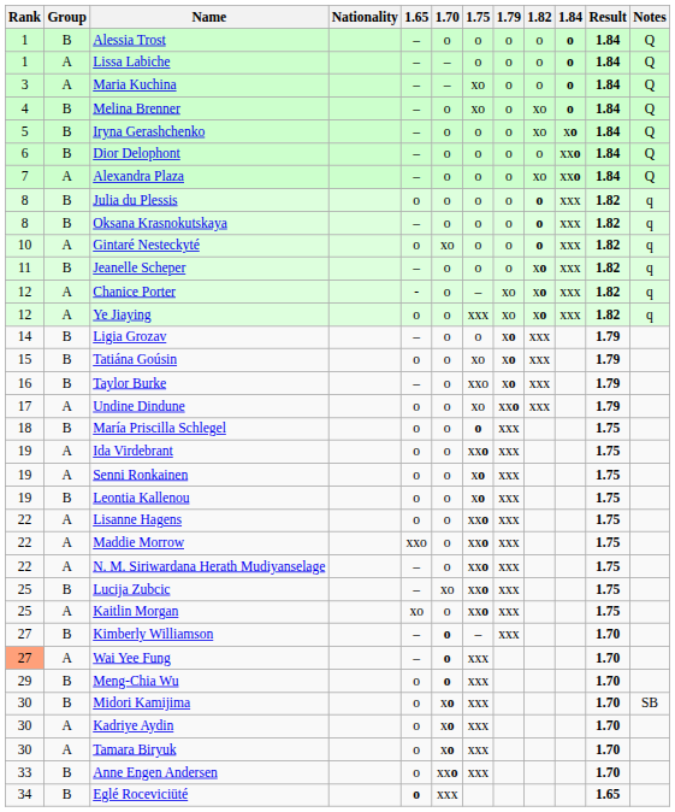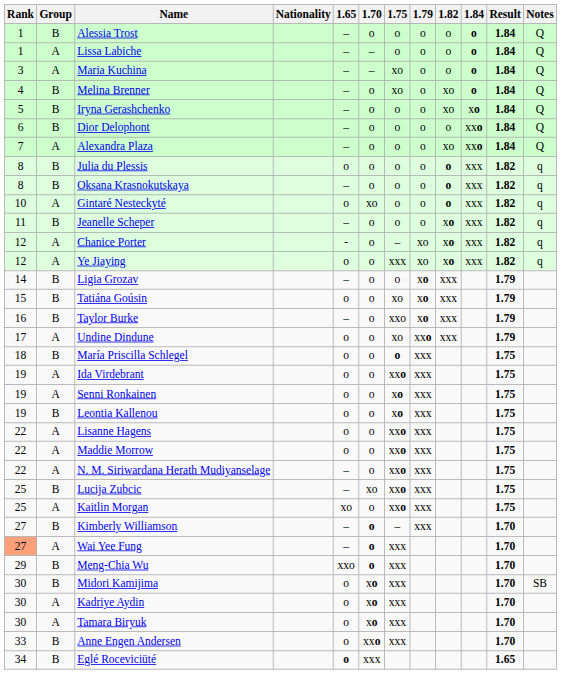 <table class="wikitable sortable" style="text-align:center;font-size:90%">
 <tr>
 <th>Rank</th>
 <th>Group</th>
 <th>Name</th>
 <th>Nationality</th>
 <th>1.65</th>
 <th>1.70</th>
 <th>1.75</th>
 <th>1.79</th>
 <th>1.82</th>
 <th>1.84</th>
 <th>Result</th>
 <th>Notes</th>
 </tr>
 <tr bgcolor=ccffcc>
 <td>1</td>
 <td>B</td>
 <td align="left"><a href='#'>Alessia Trost</a></td>
 <td align=left></td>
 <td>–</td>
 <td>o</td>
 <td>o</td>
 <td>o</td>
 <td>o</td>
 <td><strong>o</strong></td>
 <td><strong>1.84</strong></td>
 <td>Q</td>
 </tr>
 <tr bgcolor=ccffcc>
 <td>1</td>
 <td>A</td>
 <td align="left"><a href='#'>Lissa Labiche</a></td>
 <td align=left></td>
 <td>–</td>
 <td>–</td>
 <td>o</td>
 <td>o</td>
 <td>o</td>
 <td><strong>o</strong></td>
 <td><strong>1.84</strong></td>
 <td>Q</td>
 </tr>
 <tr bgcolor=ccffcc>
 <td>3</td>
 <td>A</td>
 <td align="left"><a href='#'>Maria Kuchina</a></td>
 <td align=left></td>
 <td>–</td>
 <td>–</td>
 <td>xo</td>
 <td>o</td>
 <td>o</td>
 <td><strong>o</strong></td>
 <td><strong>1.84</strong></td>
 <td>Q</td>
 </tr>
 <tr bgcolor=ccffcc>
 <td>4</td>
 <td>B</td>
 <td align="left"><a href='#'>Melina Brenner</a></td>
 <td align=left></td>
 <td>–</td>
 <td>o</td>
 <td>xo</td>
 <td>o</td>
 <td>xo</td>
 <td><strong>o</strong></td>
 <td><strong>1.84</strong></td>
 <td>Q</td>
 </tr>
 <tr bgcolor=ccffcc>
 <td>5</td>
 <td>B</td>
 <td align="left"><a href='#'>Iryna Gerashchenko</a></td>
 <td align=left></td>
 <td>–</td>
 <td>o</td>
 <td>o</td>
 <td>o</td>
 <td>xo</td>
 <td>x<strong>o</strong></td>
 <td><strong>1.84</strong></td>
 <td>Q</td>
 </tr>
 <tr bgcolor=ccffcc>
 <td>6</td>
 <td>B</td>
 <td align="left"><a href='#'>Dior Delophont</a></td>
 <td align=left></td>
 <td>–</td>
 <td>o</td>
 <td>o</td>
 <td>o</td>
 <td>o</td>
 <td>xx<strong>o</strong></td>
 <td><strong>1.84</strong></td>
 <td>Q</td>
 </tr>
 <tr bgcolor=ccffcc>
 <td>7</td>
 <td>A</td>
 <td align="left"><a href='#'>Alexandra Plaza</a></td>
 <td align=left></td>
 <td>–</td>
 <td>o</td>
 <td>o</td>
 <td>o</td>
 <td>xo</td>
 <td>xx<strong>o</strong></td>
 <td><strong>1.84</strong></td>
 <td>Q</td>
 </tr>
 <tr bgcolor=ddffdd>
 <td>8</td>
 <td>B</td>
 <td align="left"><a href='#'>Julia du Plessis</a></td>
 <td align=left></td>
 <td>o</td>
 <td>o</td>
 <td>o</td>
 <td>o</td>
 <td><strong>o</strong></td>
 <td>xxx</td>
 <td><strong>1.82</strong></td>
 <td>q</td>
 </tr>
 <tr bgcolor=ddffdd>
 <td>8</td>
 <td>B</td>
 <td align="left"><a href='#'>Oksana Krasnokutskaya</a></td>
 <td align=left></td>
 <td>–</td>
 <td>o</td>
 <td>o</td>
 <td>o</td>
 <td><strong>o</strong></td>
 <td>xxx</td>
 <td><strong>1.82</strong></td>
 <td>q</td>
 </tr>
 <tr bgcolor=ddffdd>
 <td>10</td>
 <td>A</td>
 <td align="left"><a href='#'>Gintaré Nesteckyté</a></td>
 <td align=left></td>
 <td>o</td>
 <td>xo</td>
 <td>o</td>
 <td>o</td>
 <td><strong>o</strong></td>
 <td>xxx</td>
 <td><strong>1.82</strong></td>
 <td>q</td>
 </tr>
 <tr bgcolor=ddffdd>
 <td>11</td>
 <td>B</td>
 <td align="left"><a href='#'>Jeanelle Scheper</a></td>
 <td align=left></td>
 <td>–</td>
 <td>o</td>
 <td>o</td>
 <td>o</td>
 <td>x<strong>o</strong></td>
 <td>xxx</td>
 <td><strong>1.82</strong></td>
 <td>q</td>
 </tr>
 <tr bgcolor=ddffdd>
 <td>12</td>
 <td>A</td>
 <td align="left"><a href='#'>Chanice Porter</a></td>
 <td align=left></td>
 <td>-</td>
 <td>o</td>
 <td>–</td>
 <td>xo</td>
 <td>x<strong>o</strong></td>
 <td>xxx</td>
 <td><strong>1.82</strong></td>
 <td>q</td>
 </tr>
 <tr bgcolor=ddffdd>
 <td>12</td>
 <td>A</td>
 <td align="left"><a href='#'>Ye Jiaying</a></td>
 <td align=left></td>
 <td>o</td>
 <td>o</td>
 <td>xxx</td>
 <td>xo</td>
 <td>x<strong>o</strong></td>
 <td>xxx</td>
 <td><strong>1.82</strong></td>
 <td>q</td>
 </tr>
 <tr>
 <td>14</td>
 <td>B</td>
 <td align="left"><a href='#'>Ligia Grozav</a></td>
 <td align=left></td>
 <td>–</td>
 <td>o</td>
 <td>o</td>
 <td>x<strong>o</strong></td>
 <td>xxx</td>
 <td></td>
 <td><strong>1.79</strong></td>
 <td></td>
 </tr>
 <tr>
 <td>15</td>
 <td>B</td>
 <td align="left"><a href='#'>Tatiána Goúsin</a></td>
 <td align=left></td>
 <td>o</td>
 <td>o</td>
 <td>xo</td>
 <td>x<strong>o</strong></td>
 <td>xxx</td>
 <td></td>
 <td><strong>1.79</strong></td>
 <td></td>
 </tr>
 <tr>
 <td>16</td>
 <td>B</td>
 <td align="left"><a href='#'>Taylor Burke</a></td>
 <td align=left></td>
 <td>–</td>
 <td>o</td>
 <td>xxo</td>
 <td>x<strong>o</strong></td>
 <td>xxx</td>
 <td></td>
 <td><strong>1.79</strong></td>
 <td></td>
 </tr>
 <tr>
 <td>17</td>
 <td>A</td>
 <td align="left"><a href='#'>Undine Dindune</a></td>
 <td align=left></td>
 <td>o</td>
 <td>o</td>
 <td>xo</td>
 <td>xx<strong>o</strong></td>
 <td>xxx</td>
 <td></td>
 <td><strong>1.79</strong></td>
 <td></td>
 </tr>
 <tr>
 <td>18</td>
 <td>B</td>
 <td align="left"><a href='#'>María Priscilla Schlegel</a></td>
 <td align=left></td>
 <td>o</td>
 <td>o</td>
 <td><strong>o</strong></td>
 <td>xxx</td>
 <td></td>
 <td></td>
 <td><strong>1.75</strong></td>
 <td></td>
 </tr>
 <tr>
 <td>19</td>
 <td>A</td>
 <td align="left"><a href='#'>Ida Virdebrant</a></td>
 <td align=left></td>
 <td>o</td>
 <td>o</td>
 <td>xx<strong>o</strong></td>
 <td>xxx</td>
 <td></td>
 <td></td>
 <td><strong>1.75</strong></td>
 <td></td>
 </tr>
 <tr>
 <td>19</td>
 <td>A</td>
 <td align="left"><a href='#'>Senni Ronkainen</a></td>
 <td align=left></td>
 <td>o</td>
 <td>o</td>
 <td>x<strong>o</strong></td>
 <td>xxx</td>
 <td></td>
 <td></td>
 <td><strong>1.75</strong></td>
 <td></td>
 </tr>
 <tr>
 <td>19</td>
 <td>B</td>
 <td align="left"><a href='#'>Leontia Kallenou</a></td>
 <td align=left></td>
 <td>o</td>
 <td>o</td>
 <td>x<strong>o</strong></td>
 <td>xxx</td>
 <td></td>
 <td></td>
 <td><strong>1.75</strong></td>
 <td></td>
 </tr>
 <tr>
 <td>22</td>
 <td>A</td>
 <td align="left"><a href='#'>Lisanne Hagens</a></td>
 <td align=left></td>
 <td>o</td>
 <td>o</td>
 <td>xx<strong>o</strong></td>
 <td>xxx</td>
 <td></td>
 <td></td>
 <td><strong>1.75</strong></td>
 <td></td>
 </tr>
 <tr>
 <td>22</td>
 <td>A</td>
 <td align="left"><a href='#'>Maddie Morrow</a></td>
 <td align=left></td>
-<td>xxo</td>
+<td>o</td>
 <td>o</td>
 <td>xx<strong>o</strong></td>
 <td>xxx</td>
 <td></td>
 <td></td>
 <td><strong>1.75</strong></td>
 <td></td>
 </tr>
 <tr>
 <td>22</td>
 <td>A</td>
 <td align="left"><a href='#'>N. M. Siriwardana Herath Mudiyanselage</a></td>
 <td align=left></td>
 <td>–</td>
 <td>o</td>
 <td>xx<strong>o</strong></td>
 <td>xxx</td>
 <td></td>
 <td></td>
 <td><strong>1.75</strong></td>
 <td></td>
 </tr>
 <tr>
 <td>25</td>
 <td>B</td>
 <td align="left"><a href='#'>Lucija Zubcic</a></td>
 <td align=left></td>
 <td>–</td>
 <td>xo</td>
 <td>xx<strong>o</strong></td>
 <td>xxx</td>
 <td></td>
 <td></td>
 <td><strong>1.75</strong></td>
 <td></td>
 </tr>
 <tr>
 <td>25</td>
 <td>A</td>
 <td align="left"><a href='#'>Kaitlin Morgan</a></td>
 <td align=left></td>
 <td>xo</td>
 <td>o</td>
 <td>xx<strong>o</strong></td>
 <td>xxx</td>
 <td></td>
 <td></td>
 <td><strong>1.75</strong></td>
 <td></td>
 </tr>
 <tr>
 <td>27</td>
 <td>B</td>
 <td align="left"><a href='#'>Kimberly Williamson</a></td>
 <td align=left></td>
 <td>–</td>
 <td><strong>o</strong></td>
 <td>–</td>
 <td>xxx</td>
 <td></td>
 <td></td>
 <td><strong>1.70</strong></td>
 <td></td>
 </tr>
 <tr>
 <td style="background: lightsalmon;">27</td>
 <td>A</td>
 <td align="left"><a href='#'>Wai Yee Fung</a></td>
 <td align=left></td>
 <td>–</td>
 <td><strong>o</strong></td>
 <td>xxx</td>
 <td></td>
 <td></td>
 <td></td>
 <td><strong>1.70</strong></td>
 <td></td>
 </tr>
 <tr>
 <td>29</td>
 <td>B</td>
 <td align="left"><a href='#'>Meng-Chia Wu</a></td>
 <td align=left></td>
-<td>o</td>
+<td>xxo</td>
 <td><strong>o</strong></td>
 <td>xxx</td>
 <td></td>
 <td></td>
 <td></td>
 <td><strong>1.70</strong></td>
 <td></td>
 </tr>
 <tr>
 <td>30</td>
 <td>B</td>
 <td align="left"><a href='#'>Midori Kamijima</a></td>
 <td align=left></td>
 <td>o</td>
 <td>x<strong>o</strong></td>
 <td>xxx</td>
 <td></td>
 <td></td>
 <td></td>
 <td><strong>1.70</strong></td>
 <td>SB</td>
 </tr>
 <tr>
 <td>30</td>
 <td>A</td>
 <td align="left"><a href='#'>Kadriye Aydin</a></td>
 <td align=left></td>
 <td>o</td>
 <td>x<strong>o</strong></td>
 <td>xxx</td>
 <td></td>
 <td></td>
 <td></td>
 <td><strong>1.70</strong></td>
 <td></td>
 </tr>
 <tr>
 <td>30</td>
 <td>A</td>
 <td align="left"><a href='#'>Tamara Biryuk</a></td>
 <td align=left></td>
 <td>o</td>
 <td>x<strong>o</strong></td>
 <td>xxx</td>
 <td></td>
 <td></td>
 <td></td>
 <td><strong>1.70</strong></td>
 <td></td>
 </tr>
 <tr>
 <td>33</td>
 <td>B</td>
 <td align="left"><a href='#'>Anne Engen Andersen</a></td>
 <td align=left></td>
 <td>o</td>
 <td>xx<strong>o</strong></td>
 <td>xxx</td>
 <td></td>
 <td></td>
 <td></td>
 <td><strong>1.70</strong></td>
 <td></td>
 </tr>
 <tr>
 <td>34</td>
 <td>B</td>
 <td align="left"><a href='#'>Eglé Roceviciüté</a></td>
 <td align=left></td>
 <td><strong>o</strong></td>
 <td>xxx</td>
 <td></td>
 <td></td>
 <td></td>
 <td></td>
 <td><strong>1.65</strong></td>
 <td></td>
 </tr>
 </table>
